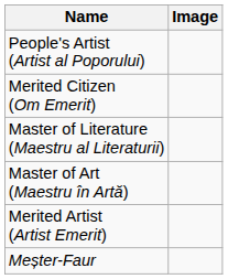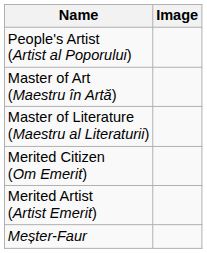 <table class="wikitable">
 <tr>
 <th>Name</th>
 <th>Image</th>
 </tr>
 <tr>
 <td>People's Artist<br>(<em>Artist al Poporului</em>)</td>
 <td></td>
 </tr>
 <tr>
-<td>Merited Citizen<br>(<em>Om Emerit</em>)</td>
+<td>Master of Art<br>(<em>Maestru în Artă</em>)</td>
 <td></td>
 </tr>
 <tr>
 <td>Master of Literature<br>(<em>Maestru al Literaturii</em>)</td>
 <td></td>
 </tr>
 <tr>
-<td>Master of Art<br>(<em>Maestru în Artă</em>)</td>
+<td>Merited Citizen<br>(<em>Om Emerit</em>)</td>
 <td></td>
 </tr>
 <tr>
 <td>Merited Artist<br>(<em>Artist Emerit</em>)</td>
 <td></td>
 </tr>
 <tr>
 <td><em>Meșter-Faur</em></td>
 <td></td>
 </tr>
 </table>
